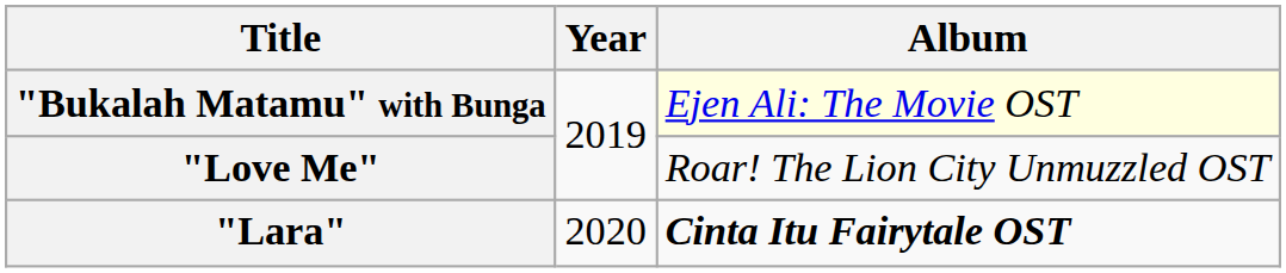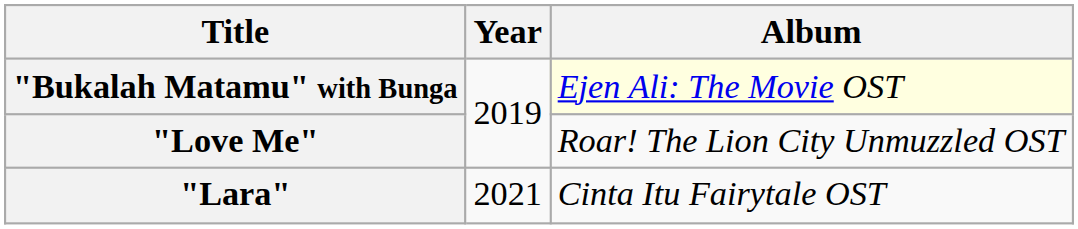 <table class="wikitable plainrowheaders">
 <tr>
 <th>Title</th>
 <th>Year</th>
 <th>Album</th>
 </tr>
 <tr>
 <th scope="row">"Bukalah Matamu" <small>with Bunga</small></th>
 <td rowspan="2">2019</td>
 <td style="background: lightyellow;"><em><a href='#'>Ejen Ali: The Movie</a> OST</em></td>
 </tr>
 <tr>
 <th scope="row">"Love Me"</th>
 <td><em>Roar! The Lion City Unmuzzled OST</em></td>
 </tr>
 <tr>
 <th scope="row">"Lara"</th>
-<td>2020</td>
-<td><strong><em>Cinta Itu Fairytale OST</em></strong></td>
+<td>2021</td>
+<td><em>Cinta Itu Fairytale OST</em></td>
 </tr>
 </table>
